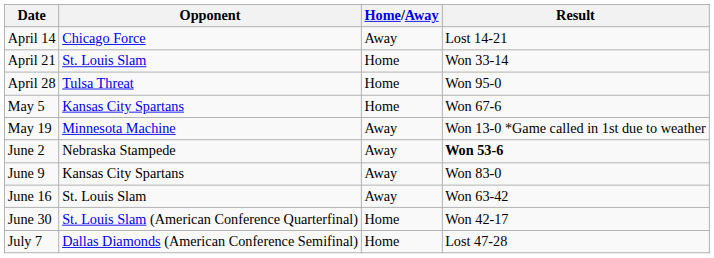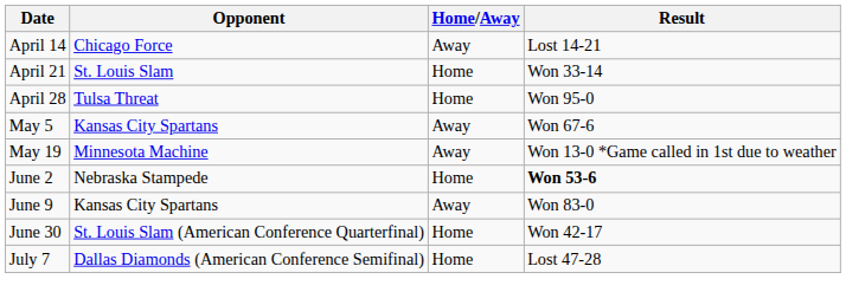 <table class="wikitable">
 <tr>
 <th>Date</th>
 <th>Opponent</th>
 <th><a href='#'>Home</a>/<a href='#'>Away</a></th>
 <th>Result</th>
 </tr>
 <tr>
 <td>April 14</td>
 <td><a href='#'>Chicago Force</a></td>
 <td>Away</td>
 <td>Lost 14-21</td>
 </tr>
 <tr>
 <td>April 21</td>
 <td><a href='#'>St. Louis Slam</a></td>
 <td>Home</td>
 <td>Won 33-14</td>
 </tr>
 <tr>
 <td>April 28</td>
 <td><a href='#'>Tulsa Threat</a></td>
 <td>Home</td>
 <td>Won 95-0</td>
 </tr>
 <tr>
 <td>May 5</td>
 <td><a href='#'>Kansas City Spartans</a></td>
-<td>Home</td>
+<td>Away</td>
 <td>Won 67-6</td>
 </tr>
 <tr>
 <td>May 19</td>
 <td><a href='#'>Minnesota Machine</a></td>
 <td>Away</td>
 <td>Won 13-0 *Game called in 1st due to weather</td>
 </tr>
 <tr>
 <td>June 2</td>
 <td>Nebraska Stampede</td>
-<td>Away</td>
+<td>Home</td>
 <td><strong>Won 53-6</strong></td>
 </tr>
 <tr>
 <td>June 9</td>
 <td>Kansas City Spartans</td>
 <td>Away</td>
 <td>Won 83-0</td>
-</tr>
-<tr>
-<td>June 16</td>
-<td>St. Louis Slam</td>
-<td>Away</td>
-<td>Won 63-42</td>
 </tr>
 <tr>
 <td>June 30</td>
 <td><a href='#'>St. Louis Slam</a> (American Conference Quarterfinal)</td>
 <td>Home</td>
 <td>Won 42-17</td>
 </tr>
 <tr>
 <td>July 7</td>
 <td><a href='#'>Dallas Diamonds</a> (American Conference Semifinal)</td>
 <td>Home</td>
 <td>Lost 47-28</td>
 </tr>
 </table>
